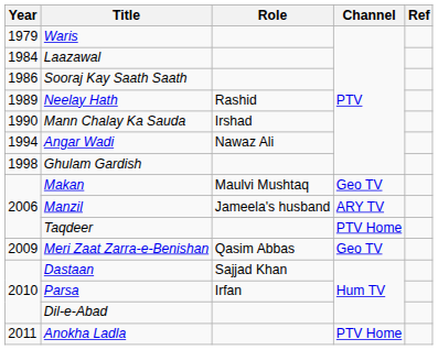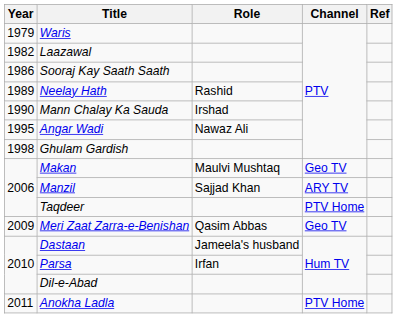 <table class="wikitable">
 <tr>
 <th>Year</th>
 <th>Title</th>
 <th>Role</th>
 <th>Channel</th>
 <th>Ref</th>
 </tr>
 <tr>
 <td>1979</td>
 <td><a href='#'><em>Waris</em></a></td>
 <td></td>
 <td rowspan="7"><a href='#'>PTV</a></td>
 <td></td>
 </tr>
 <tr>
-<td>1984</td>
+<td>1982</td>
 <td><em>Laazawal</em></td>
 <td></td>
 <td></td>
 </tr>
 <tr>
 <td>1986</td>
 <td><em>Sooraj Kay Saath Saath</em></td>
 <td></td>
 <td></td>
 </tr>
 <tr>
 <td>1989</td>
 <td><em><a href='#'>Neelay Hath</a></em></td>
 <td>Rashid</td>
 </tr>
 <tr>
 <td>1990</td>
 <td><em>Mann Chalay Ka Sauda</em></td>
 <td>Irshad</td>
 <td></td>
 </tr>
 <tr>
-<td>1994</td>
+<td>1995</td>
 <td><em><a href='#'>Angar Wadi</a></em></td>
 <td>Nawaz Ali</td>
 <td></td>
 </tr>
 <tr>
 <td>1998</td>
 <td><em>Ghulam Gardish</em></td>
 <td></td>
 <td></td>
 </tr>
 <tr>
 <td rowspan="3">2006</td>
 <td><em><a href='#'>Makan</a></em></td>
 <td>Maulvi Mushtaq</td>
 <td><a href='#'>Geo TV</a></td>
 <td></td>
 </tr>
 <tr>
 <td><em><a href='#'>Manzil</a></em></td>
-<td>Jameela's husband</td>
+<td>Sajjad Khan</td>
 <td><a href='#'>ARY TV</a></td>
 <td></td>
 </tr>
 <tr>
 <td><em>Taqdeer</em></td>
 <td></td>
 <td><a href='#'>PTV Home</a></td>
 <td></td>
 </tr>
 <tr>
 <td>2009</td>
 <td><em><a href='#'>Meri Zaat Zarra-e-Benishan</a></em></td>
 <td>Qasim Abbas</td>
 <td><a href='#'>Geo TV</a></td>
 <td></td>
 </tr>
 <tr>
 <td rowspan="3">2010</td>
 <td><em><a href='#'>Dastaan</a></em></td>
-<td>Sajjad Khan</td>
+<td>Jameela's husband</td>
 <td rowspan="3"><a href='#'>Hum TV</a></td>
 <td></td>
 </tr>
 <tr>
 <td><em><a href='#'>Parsa</a></em></td>
 <td>Irfan</td>
 <td></td>
 </tr>
 <tr>
 <td><em>Dil-e-Abad</em></td>
 <td></td>
 <td></td>
 </tr>
 <tr>
 <td>2011</td>
 <td><a href='#'><em>Anokha Ladla</em></a></td>
 <td></td>
 <td><a href='#'>PTV Home</a></td>
 <td></td>
 </tr>
 </table>
